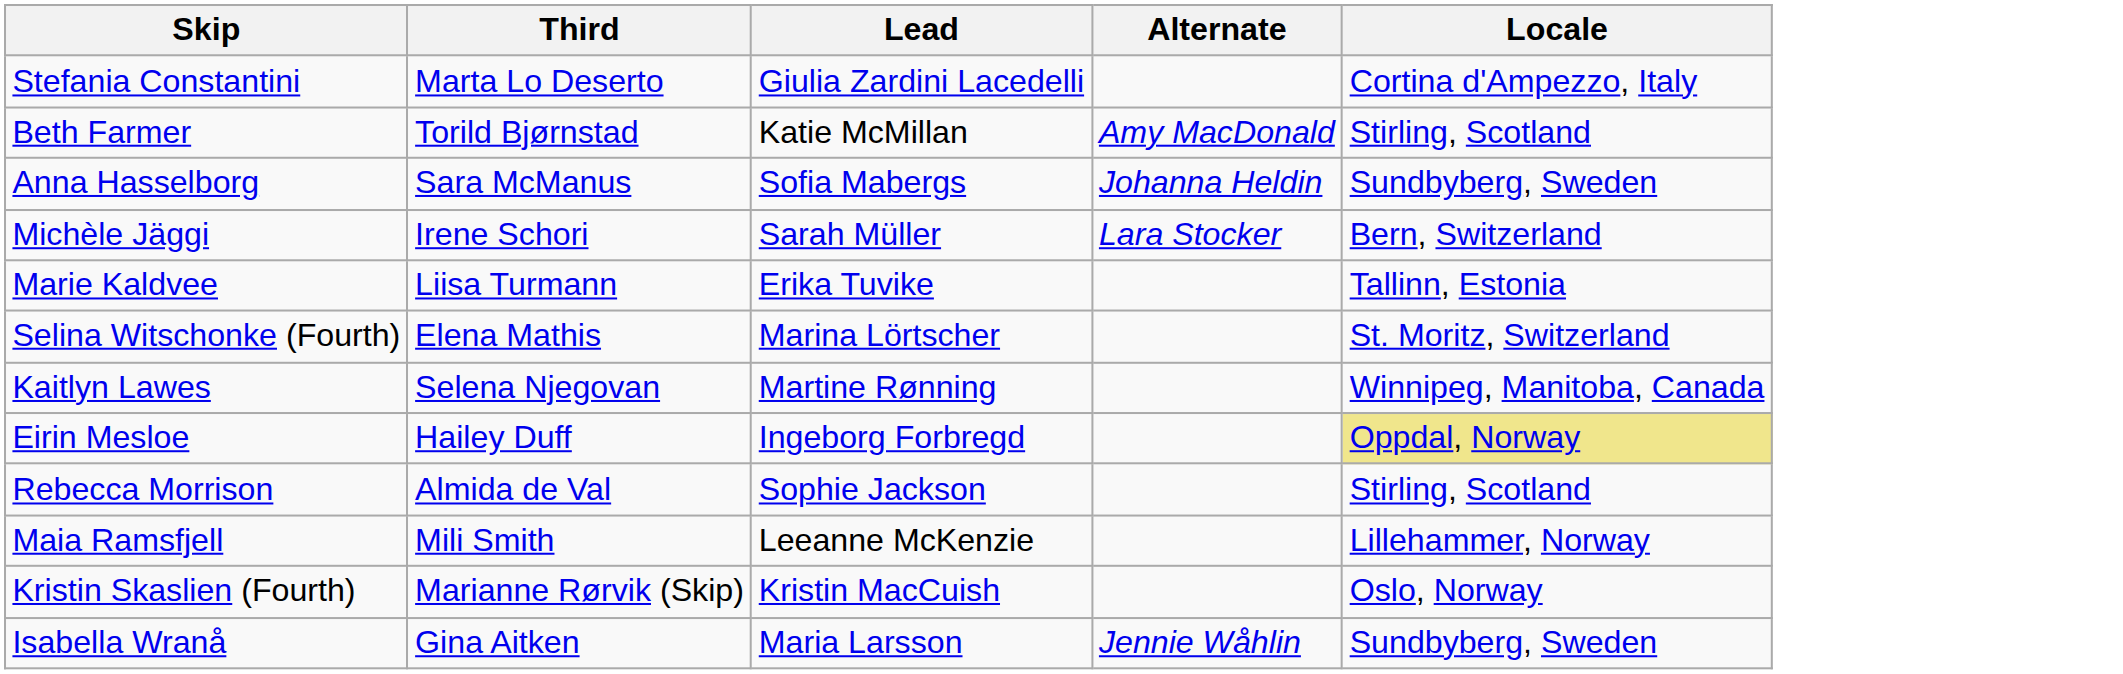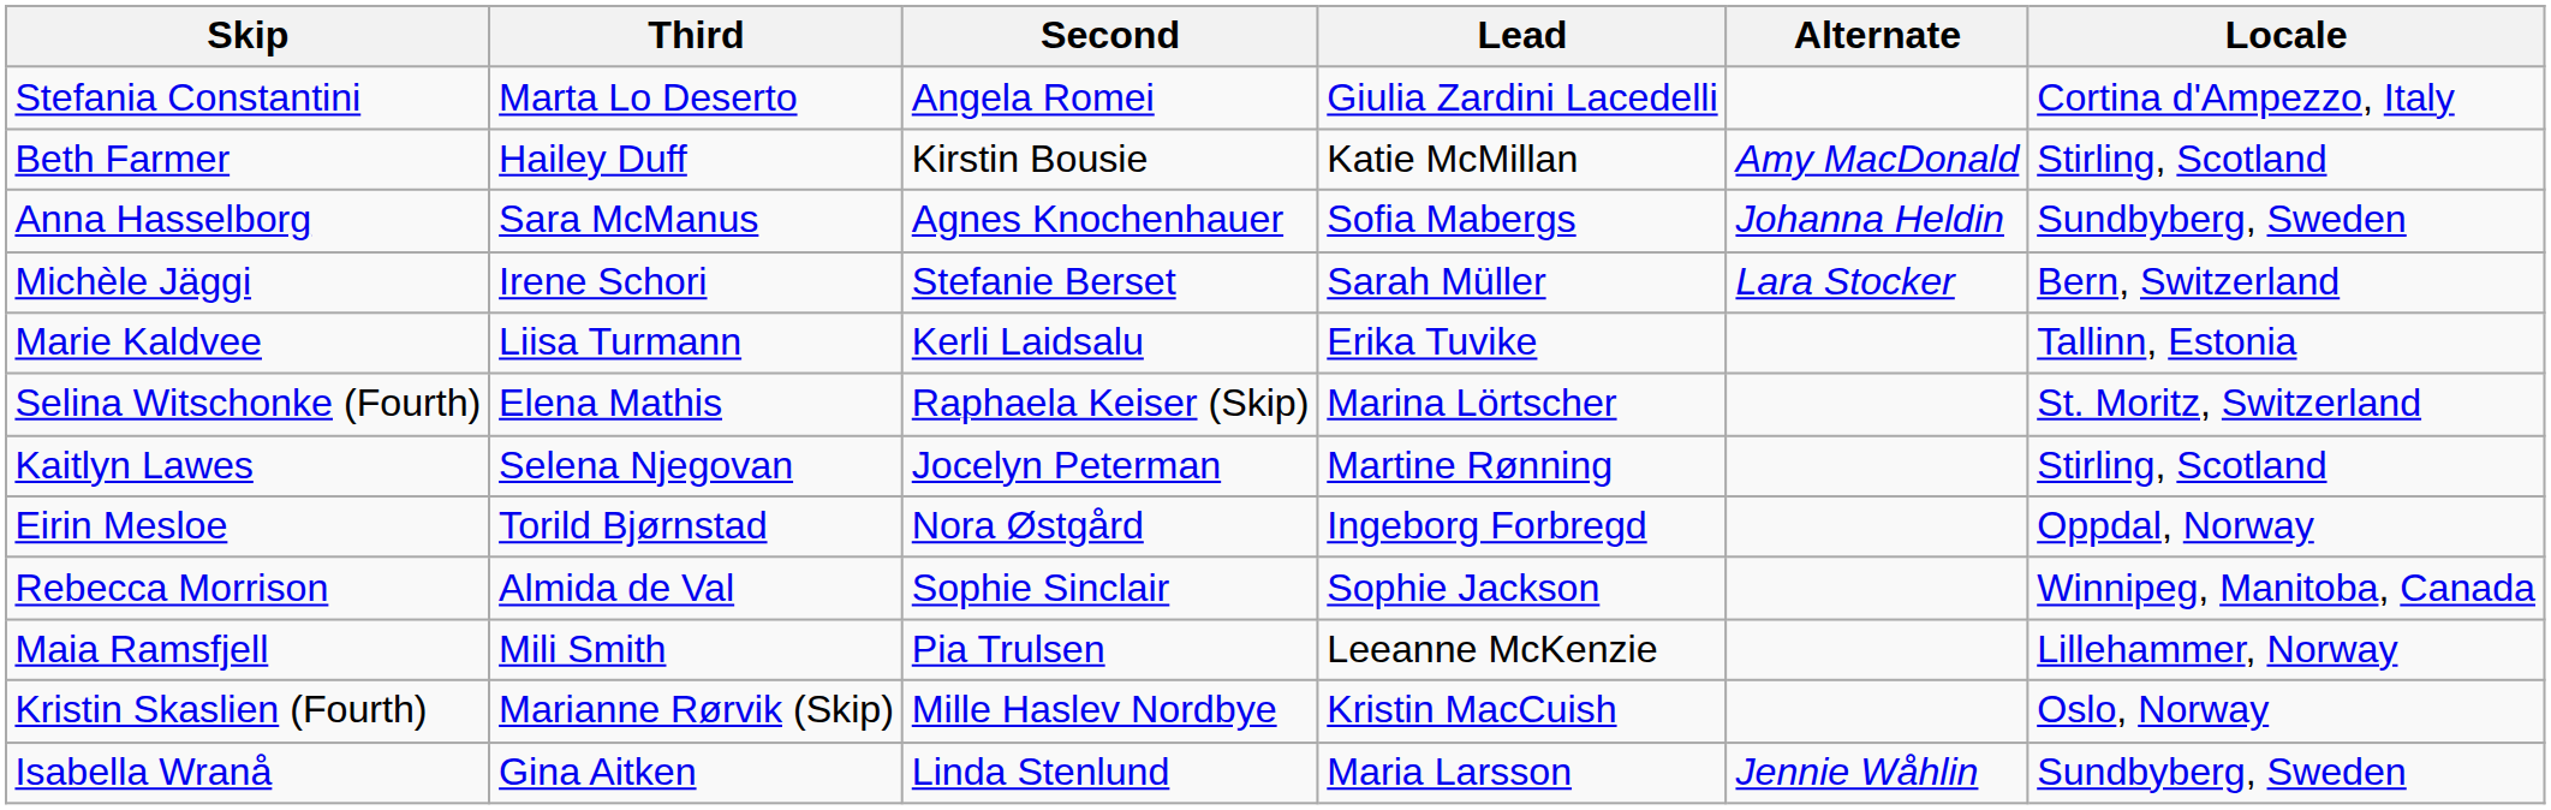 <table class=wikitable>
 <tr>
 <th scope="col">Skip</th>
 <th scope="col">Third</th>
+<th scope="col">Second</th>
 <th scope="col">Lead</th>
 <th scope="col">Alternate</th>
 <th scope="col">Locale</th>
 </tr>
 <tr>
 <td><a href='#'>Stefania Constantini</a></td>
 <td><a href='#'>Marta Lo Deserto</a></td>
+<td><a href='#'>Angela Romei</a></td>
 <td><a href='#'>Giulia Zardini Lacedelli</a></td>
 <td></td>
 <td> <a href='#'>Cortina d'Ampezzo</a>, <a href='#'>Italy</a></td>
 </tr>
 <tr>
 <td><a href='#'>Beth Farmer</a></td>
-<td><a href='#'>Torild Bjørnstad</a></td>
+<td><a href='#'>Hailey Duff</a></td>
+<td>Kirstin Bousie</td>
 <td>Katie McMillan</td>
 <td><em><a href='#'>Amy MacDonald</a></em></td>
 <td> <a href='#'>Stirling</a>, <a href='#'>Scotland</a></td>
 </tr>
 <tr>
 <td><a href='#'>Anna Hasselborg</a></td>
 <td><a href='#'>Sara McManus</a></td>
+<td><a href='#'>Agnes Knochenhauer</a></td>
 <td><a href='#'>Sofia Mabergs</a></td>
 <td><em><a href='#'>Johanna Heldin</a></em></td>
 <td> <a href='#'>Sundbyberg</a>, <a href='#'>Sweden</a></td>
 </tr>
 <tr>
 <td><a href='#'>Michèle Jäggi</a></td>
 <td><a href='#'>Irene Schori</a></td>
+<td><a href='#'>Stefanie Berset</a></td>
 <td><a href='#'>Sarah Müller</a></td>
 <td><em><a href='#'>Lara Stocker</a></em></td>
 <td> <a href='#'>Bern</a>, <a href='#'>Switzerland</a></td>
 </tr>
 <tr>
 <td><a href='#'>Marie Kaldvee</a></td>
 <td><a href='#'>Liisa Turmann</a></td>
+<td><a href='#'>Kerli Laidsalu</a></td>
 <td><a href='#'>Erika Tuvike</a></td>
 <td></td>
 <td> <a href='#'>Tallinn</a>, <a href='#'>Estonia</a></td>
 </tr>
 <tr>
 <td><a href='#'>Selina Witschonke</a> (Fourth)</td>
 <td><a href='#'>Elena Mathis</a></td>
+<td><a href='#'>Raphaela Keiser</a> (Skip)</td>
 <td><a href='#'>Marina Lörtscher</a></td>
 <td></td>
 <td> <a href='#'>St. Moritz</a>, <a href='#'>Switzerland</a></td>
 </tr>
 <tr>
 <td><a href='#'>Kaitlyn Lawes</a></td>
 <td><a href='#'>Selena Njegovan</a></td>
+<td><a href='#'>Jocelyn Peterman</a></td>
 <td><a href='#'>Martine Rønning</a></td>
+<td></td>
+<td> <a href='#'>Stirling</a>, <a href='#'>Scotland</a></td>
+</tr>
+<tr>
+<td><a href='#'>Eirin Mesloe</a></td>
+<td><a href='#'>Torild Bjørnstad</a></td>
+<td><a href='#'>Nora Østgård</a></td>
+<td><a href='#'>Ingeborg Forbregd</a></td>
+<td></td>
+<td> <a href='#'>Oppdal</a>, <a href='#'>Norway</a></td>
+</tr>
+<tr>
+<td><a href='#'>Rebecca Morrison</a></td>
+<td><a href='#'>Almida de Val</a></td>
+<td><a href='#'>Sophie Sinclair</a></td>
+<td><a href='#'>Sophie Jackson</a></td>
 <td></td>
 <td> <a href='#'>Winnipeg</a>, <a href='#'>Manitoba</a>, <a href='#'>Canada</a></td>
 </tr>
 <tr>
-<td><a href='#'>Eirin Mesloe</a></td>
-<td><a href='#'>Hailey Duff</a></td>
-<td><a href='#'>Ingeborg Forbregd</a></td>
-<td></td>
-<td style="background: khaki;"> <a href='#'>Oppdal</a>, <a href='#'>Norway</a></td>
-</tr>
-<tr>
-<td><a href='#'>Rebecca Morrison</a></td>
-<td><a href='#'>Almida de Val</a></td>
-<td><a href='#'>Sophie Jackson</a></td>
-<td></td>
-<td> <a href='#'>Stirling</a>, <a href='#'>Scotland</a></td>
-</tr>
-<tr>
 <td><a href='#'>Maia Ramsfjell</a></td>
 <td><a href='#'>Mili Smith</a></td>
+<td><a href='#'>Pia Trulsen</a></td>
 <td>Leeanne McKenzie</td>
 <td></td>
 <td> <a href='#'>Lillehammer</a>, <a href='#'>Norway</a></td>
 </tr>
 <tr>
 <td><a href='#'>Kristin Skaslien</a> (Fourth)</td>
 <td><a href='#'>Marianne Rørvik</a> (Skip)</td>
+<td><a href='#'>Mille Haslev Nordbye</a></td>
 <td><a href='#'>Kristin MacCuish</a></td>
 <td></td>
 <td> <a href='#'>Oslo</a>, <a href='#'>Norway</a></td>
 </tr>
 <tr>
 <td><a href='#'>Isabella Wranå</a></td>
 <td><a href='#'>Gina Aitken</a></td>
+<td><a href='#'>Linda Stenlund</a></td>
 <td><a href='#'>Maria Larsson</a></td>
 <td><em><a href='#'>Jennie Wåhlin</a></em></td>
 <td> <a href='#'>Sundbyberg</a>, <a href='#'>Sweden</a></td>
 </tr>
 </table>
